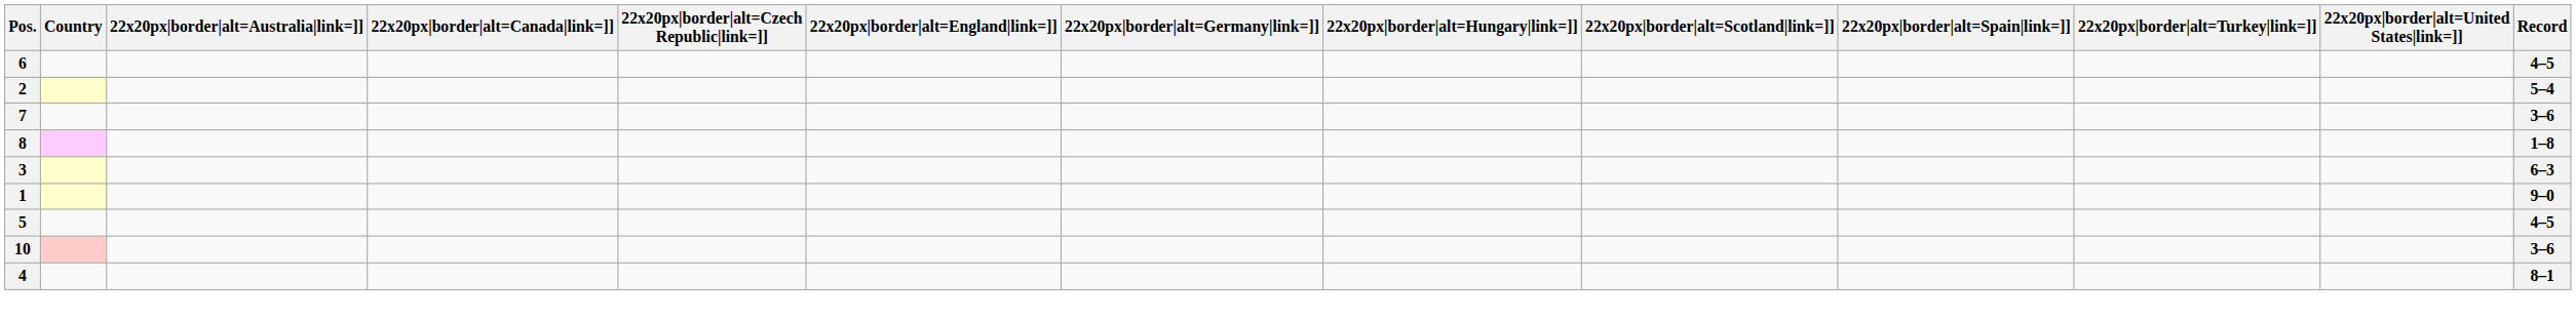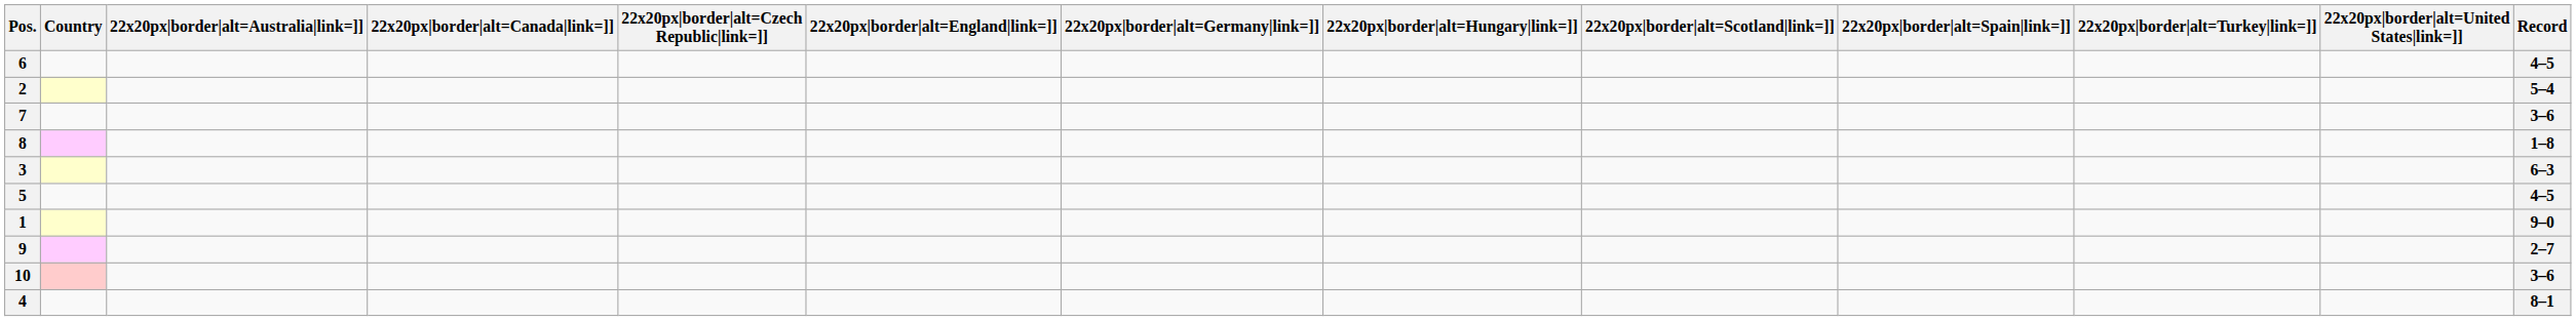 <table class="wikitable sortable nowrap" style="text-align:center; font-size:0.9em">
 <tr>
 <th>Pos.</th>
 <th>Country</th>
 <th [[Image:>22x20px|border|alt=Australia|link=]]</th>
 <th [[Image:>22x20px|border|alt=Canada|link=]]</th>
 <th [[Image:>22x20px|border|alt=Czech Republic|link=]]</th>
 <th [[Image:>22x20px|border|alt=England|link=]]</th>
 <th [[Image:>22x20px|border|alt=Germany|link=]]</th>
 <th [[Image:>22x20px|border|alt=Hungary|link=]]</th>
 <th [[Image:>22x20px|border|alt=Scotland|link=]]</th>
 <th [[Image:>22x20px|border|alt=Spain|link=]]</th>
 <th [[Image:>22x20px|border|alt=Turkey|link=]]</th>
 <th [[Image:>22x20px|border|alt=United States|link=]]</th>
 <th>Record</th>
 </tr>
 <tr>
 <th>6</th>
 <td style="text-align:left;"></td>
 <td></td>
 <td></td>
 <td></td>
 <td></td>
 <td></td>
 <td></td>
 <td></td>
 <td></td>
 <td></td>
 <td></td>
 <th>4–5</th>
 </tr>
 <tr>
 <th>2</th>
 <td style="text-align:left; background:#ffffcc;"></td>
 <td></td>
 <td></td>
 <td></td>
 <td></td>
 <td></td>
 <td></td>
 <td></td>
 <td></td>
 <td></td>
 <td></td>
 <th>5–4</th>
 </tr>
 <tr>
 <th>7</th>
 <td style="text-align:left;"></td>
 <td></td>
 <td></td>
 <td></td>
 <td></td>
 <td></td>
 <td></td>
 <td></td>
 <td></td>
 <td></td>
 <td></td>
 <th>3–6</th>
 </tr>
 <tr>
 <th>8</th>
 <td style="text-align:left; background:#ffccff;"></td>
 <td></td>
 <td></td>
 <td></td>
 <td></td>
 <td></td>
 <td></td>
 <td></td>
 <td></td>
 <td></td>
 <td></td>
 <th>1–8</th>
 </tr>
 <tr>
 <th>3</th>
 <td style="text-align:left; background:#ffffcc;"></td>
 <td></td>
 <td></td>
 <td></td>
 <td></td>
 <td></td>
 <td></td>
 <td></td>
 <td></td>
 <td></td>
 <td></td>
 <th>6–3</th>
 </tr>
 <tr>
+<th>5</th>
+<td style="text-align:left;"></td>
+<td></td>
+<td></td>
+<td></td>
+<td></td>
+<td></td>
+<td></td>
+<td></td>
+<td></td>
+<td></td>
+<td></td>
+<th>4–5</th>
+</tr>
+<tr>
 <th>1</th>
 <td style="text-align:left; background:#ffffcc;"></td>
 <td></td>
 <td></td>
 <td></td>
 <td></td>
 <td></td>
 <td></td>
 <td></td>
 <td></td>
 <td></td>
 <td></td>
 <th>9–0</th>
 </tr>
 <tr>
-<th>5</th>
-<td style="text-align:left;"></td>
+<th>9</th>
+<td style="text-align:left; background:#ffccff;"></td>
 <td></td>
 <td></td>
 <td></td>
 <td></td>
 <td></td>
 <td></td>
 <td></td>
 <td></td>
 <td></td>
 <td></td>
-<th>4–5</th>
+<th>2–7</th>
 </tr>
 <tr>
 <th>10</th>
 <td style="text-align:left; background:#ffcccc;"></td>
 <td></td>
 <td></td>
 <td></td>
 <td></td>
 <td></td>
 <td></td>
 <td></td>
 <td></td>
 <td></td>
 <td></td>
 <th>3–6</th>
 </tr>
 <tr>
 <th>4</th>
 <td style="text-align:left;"></td>
 <td></td>
 <td></td>
 <td></td>
 <td></td>
 <td></td>
 <td></td>
 <td></td>
 <td></td>
 <td></td>
 <td></td>
 <th>8–1</th>
 </tr>
 </table>
